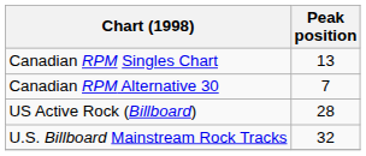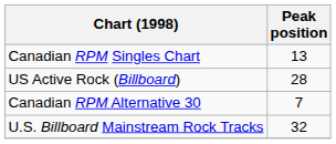 <table class="wikitable">
 <tr>
 <th>Chart (1998)</th>
 <th>Peak<br>position</th>
 </tr>
 <tr>
 <td align="left">Canadian <em><a href='#'>RPM</a></em> <a href='#'>Singles Chart</a></td>
 <td align="center">13</td>
 </tr>
 <tr>
+<td align="left">US Active Rock (<a href='#'><em>Billboard</em></a>)</td>
+<td align="center">28</td>
+</tr>
+<tr>
 <td align="left">Canadian <a href='#'><em>RPM</em> Alternative 30</a></td>
 <td align="center">7</td>
-</tr>
-<tr>
-<td align="left">US Active Rock (<a href='#'><em>Billboard</em></a>)</td>
-<td align="center">28</td>
 </tr>
 <tr>
 <td align="left">U.S. <em>Billboard</em> <a href='#'>Mainstream Rock Tracks</a></td>
 <td align="center">32</td>
 </tr>
 <tr>
 </tr>
 </table>
